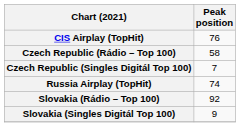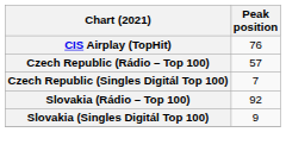 <table class="wikitable plainrowheaders sortable" style="text-align:center">
 <tr>
 <th scope="col">Chart (2021)</th>
 <th scope="col">Peak<br>position</th>
 </tr>
 <tr>
 <th scope="row"><a href='#'>CIS</a> Airplay (TopHit)</th>
 <td>76</td>
 </tr>
 <tr>
 <th scope="row">Czech Republic (Rádio – Top 100)</th>
-<td>58</td>
+<td>57</td>
 </tr>
 <tr>
 <th scope="row">Czech Republic (Singles Digitál Top 100)</th>
 <td>7</td>
-</tr>
-<tr>
-<th scope="row">Russia Airplay (TopHit)</th>
-<td>74</td>
 </tr>
 <tr>
 <th scope="row">Slovakia (Rádio – Top 100)</th>
 <td>92</td>
 </tr>
 <tr>
 <th scope="row">Slovakia (Singles Digitál Top 100)</th>
 <td>9</td>
 </tr>
 <tr>
 </tr>
 </table>
